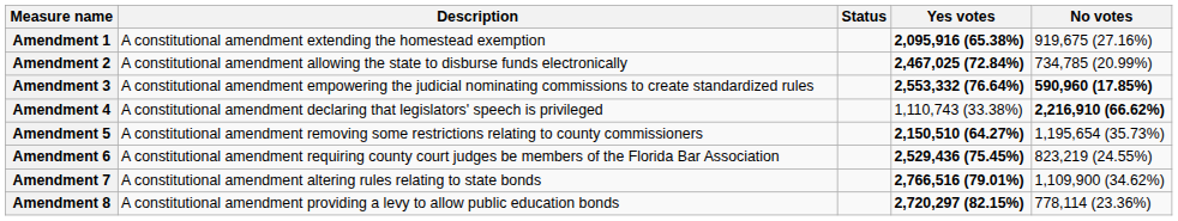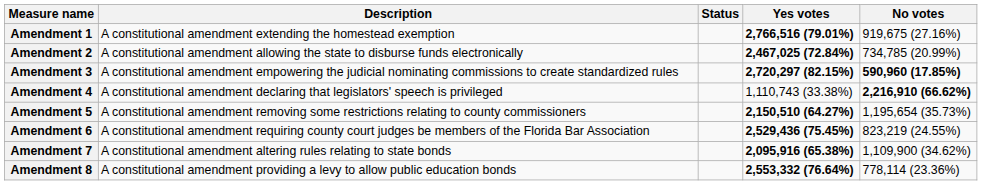 <table class="wikitable sortable plainrowheaders" style="width:100%">
 <tr>
 <th scope="col">Measure name</th>
 <th class="unsortable" scope="col">Description</th>
 <th scope="col">Status</th>
 <th scope="col">Yes votes</th>
 <th scope="col">No votes</th>
 </tr>
 <tr>
 <th scope="row">Amendment 1</th>
 <td>A constitutional amendment extending the homestead exemption</td>
 <td></td>
-<td><strong>2,095,916 (65.38%)</strong></td>
+<td><strong>2,766,516 (79.01%)</strong></td>
 <td>919,675 (27.16%)</td>
 </tr>
 <tr>
 <th scope="row">Amendment 2</th>
 <td>A constitutional amendment allowing the state to disburse funds electronically</td>
 <td></td>
 <td><strong>2,467,025 (72.84%)</strong></td>
 <td>734,785 (20.99%)</td>
 </tr>
 <tr>
 <th scope="row">Amendment 3</th>
 <td>A constitutional amendment empowering the judicial nominating commissions to create standardized rules</td>
 <td></td>
-<td><strong>2,553,332 (76.64%)</strong></td>
+<td><strong>2,720,297 (82.15%)</strong></td>
 <td><strong>590,960 (17.85%)</strong></td>
 </tr>
 <tr>
 <th scope="row">Amendment 4</th>
 <td>A constitutional amendment declaring that legislators' speech is privileged</td>
 <td></td>
 <td>1,110,743 (33.38%)</td>
 <td><strong>2,216,910 (66.62%)</strong></td>
 </tr>
 <tr>
 <th scope="row">Amendment 5</th>
 <td>A constitutional amendment removing some restrictions relating to county commissioners</td>
 <td></td>
 <td><strong>2,150,510 (64.27%)</strong></td>
 <td>1,195,654 (35.73%)</td>
 </tr>
 <tr>
 <th scope="row">Amendment 6</th>
 <td>A constitutional amendment requiring county court judges be members of the Florida Bar Association</td>
 <td></td>
 <td><strong>2,529,436 (75.45%)</strong></td>
 <td>823,219 (24.55%)</td>
 </tr>
 <tr>
 <th scope="row">Amendment 7</th>
 <td>A constitutional amendment altering rules relating to state bonds</td>
 <td></td>
-<td><strong>2,766,516 (79.01%)</strong></td>
+<td><strong>2,095,916 (65.38%)</strong></td>
 <td>1,109,900 (34.62%)</td>
 </tr>
 <tr>
 <th scope="row">Amendment 8</th>
 <td>A constitutional amendment providing a levy to allow public education bonds</td>
 <td></td>
-<td><strong>2,720,297 (82.15%)</strong></td>
+<td><strong>2,553,332 (76.64%)</strong></td>
 <td>778,114 (23.36%)</td>
 </tr>
 </table>
